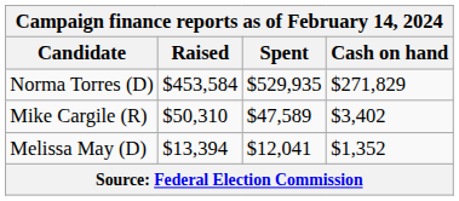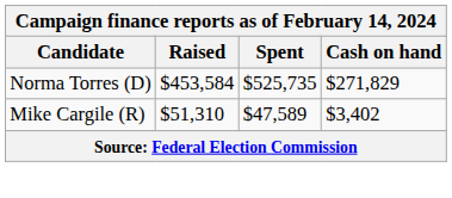 <table class="wikitable sortable">
 <tr>
 <th colspan=4>Campaign finance reports as of February 14, 2024</th>
 </tr>
 <tr style="text-align:center;">
 <th>Candidate</th>
 <th>Raised</th>
 <th>Spent</th>
 <th>Cash on hand</th>
 </tr>
 <tr>
 <td>Norma Torres (D)</td>
 <td>$453,584</td>
-<td>$529,935</td>
+<td>$525,735</td>
 <td>$271,829</td>
 </tr>
 <tr>
 <td>Mike Cargile (R)</td>
-<td>$50,310</td>
+<td>$51,310</td>
 <td>$47,589</td>
 <td>$3,402</td>
-</tr>
-<tr>
-<td>Melissa May (D)</td>
-<td>$13,394</td>
-<td>$12,041</td>
-<td>$1,352</td>
 </tr>
 <tr>
 <th colspan="4"><small>Source: <a href='#'>Federal Election Commission</a></small></th>
 </tr>
 </table>
